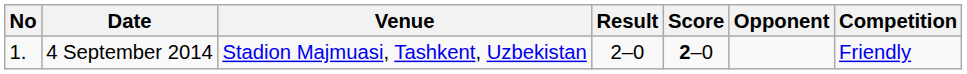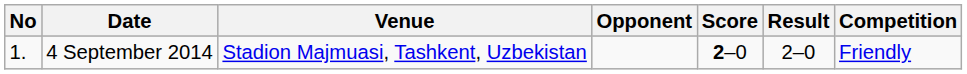 <table class="wikitable" style="font-size:85%;">
 <tr>
 <th>No</th>
 <th>Date</th>
 <th>Venue</th>
+<th>Opponent</th>
+<th>Score</th>
 <th>Result</th>
-<th>Score</th>
-<th>Opponent</th>
 <th>Competition</th>
 </tr>
 <tr>
 <td>1.</td>
 <td>4 September 2014</td>
 <td><a href='#'>Stadion Majmuasi</a>, <a href='#'>Tashkent</a>, <a href='#'>Uzbekistan</a></td>
+<td></td>
+<td align=center><strong>2</strong>–0</td>
 <td align=center>2–0</td>
-<td align=center><strong>2</strong>–0</td>
-<td></td>
 <td><a href='#'>Friendly</a></td>
 </tr>
 </table>
